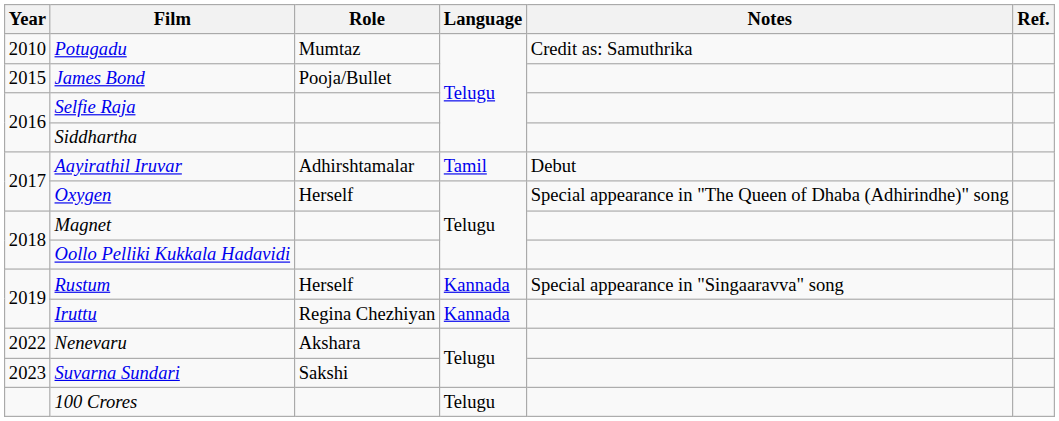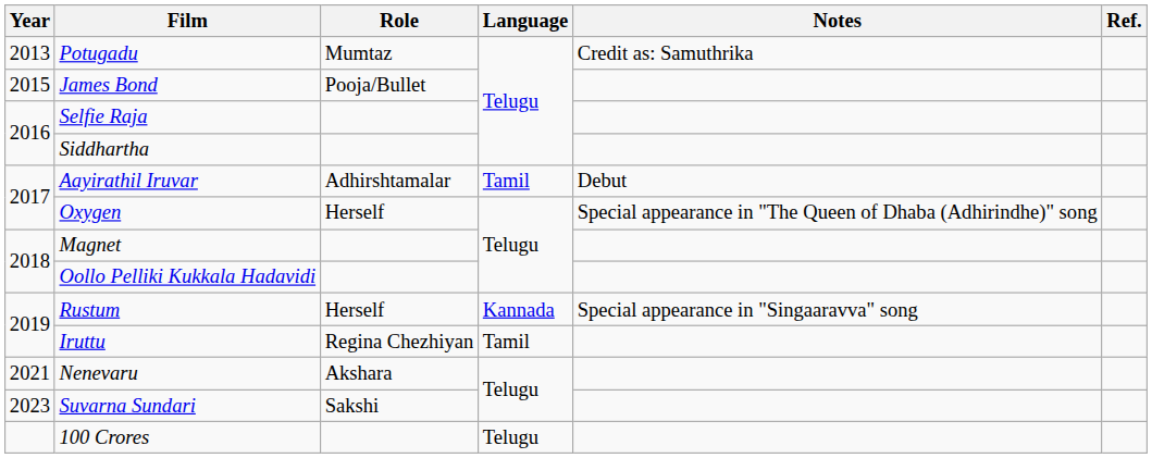 <table class="wikitable sortable">
 <tr>
 <th>Year</th>
 <th>Film</th>
 <th>Role</th>
 <th>Language</th>
 <th>Notes</th>
 <th>Ref.</th>
 </tr>
 <tr>
-<td>2010</td>
+<td>2013</td>
 <td><em><a href='#'>Potugadu</a></em></td>
 <td>Mumtaz</td>
 <td rowspan=4><a href='#'>Telugu</a></td>
 <td>Credit as: Samuthrika</td>
 <td></td>
 </tr>
 <tr>
 <td>2015</td>
 <td><em><a href='#'>James Bond</a></em></td>
 <td>Pooja/Bullet</td>
 <td></td>
 <td></td>
 </tr>
 <tr>
 <td rowspan="2">2016</td>
 <td><em><a href='#'>Selfie Raja</a></em></td>
 <td></td>
 <td></td>
 <td></td>
 </tr>
 <tr>
 <td><em>Siddhartha</em></td>
 <td></td>
 <td></td>
 <td></td>
 </tr>
 <tr>
 <td rowspan="2">2017</td>
 <td><em><a href='#'>Aayirathil Iruvar</a></em></td>
 <td>Adhirshtamalar</td>
 <td><a href='#'>Tamil</a></td>
 <td>Debut</td>
 <td></td>
 </tr>
 <tr>
 <td><em><a href='#'>Oxygen</a></em></td>
 <td>Herself</td>
 <td rowspan=3>Telugu</td>
 <td>Special appearance in "The Queen of Dhaba (Adhirindhe)" song</td>
 <td></td>
 </tr>
 <tr>
 <td rowspan="2">2018</td>
 <td><em>Magnet</em></td>
 <td></td>
 <td></td>
 <td></td>
 </tr>
 <tr>
 <td><em><a href='#'>Oollo Pelliki Kukkala Hadavidi</a></em></td>
 <td></td>
 <td></td>
 <td></td>
 </tr>
 <tr>
 <td rowspan="2">2019</td>
 <td><em><a href='#'>Rustum</a></em></td>
 <td>Herself</td>
 <td><a href='#'>Kannada</a></td>
 <td>Special appearance in "Singaaravva" song</td>
 <td></td>
 </tr>
 <tr>
 <td><em><a href='#'>Iruttu</a></em></td>
 <td>Regina Chezhiyan</td>
-<td><a href='#'>Kannada</a></td>
+<td>Tamil</td>
 <td></td>
 </tr>
 <tr>
-<td>2022</td>
+<td>2021</td>
 <td><em>Nenevaru</em></td>
 <td>Akshara</td>
 <td rowspan="2">Telugu</td>
 <td></td>
 <td></td>
 </tr>
 <tr>
 <td>2023</td>
 <td><em><a href='#'>Suvarna Sundari</a></em></td>
 <td>Sakshi</td>
 <td></td>
 <td></td>
 </tr>
 <tr>
 <td></td>
 <td><em>100 Crores</em></td>
 <td></td>
 <td>Telugu</td>
 <td></td>
 </tr>
 </table>
